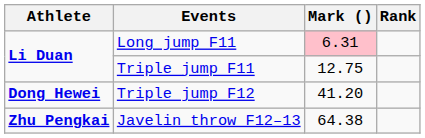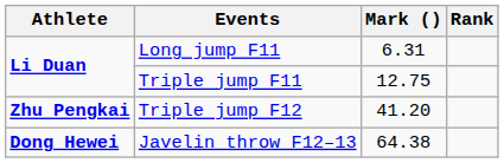 <table class=wikitable  style="text-align: center; font-size:90%">
 <tr>
 <th>Athlete</th>
 <th>Events</th>
 <th>Mark ()</th>
 <th>Rank</th>
 </tr>
 <tr>
 <td align=left rowspan=2><strong><a href='#'>Li Duan</a></strong></td>
 <td align=left><a href='#'>Long jump F11</a></td>
-<td style="background: pink;">6.31</td>
+<td>6.31</td>
 <td></td>
 </tr>
 <tr>
 <td align=left><a href='#'>Triple jump F11</a></td>
 <td>12.75</td>
 <td></td>
 </tr>
 <tr>
-<td align=left><strong><a href='#'>Dong Hewei</a></strong></td>
+<td align=left><strong><a href='#'>Zhu Pengkai</a></strong></td>
 <td align=left><a href='#'>Triple jump F12</a></td>
 <td>41.20</td>
 <td></td>
 </tr>
 <tr>
-<td align=left><strong><a href='#'>Zhu Pengkai</a></strong></td>
+<td align=left><strong><a href='#'>Dong Hewei</a></strong></td>
 <td align=left><a href='#'>Javelin throw F12–13</a></td>
 <td>64.38 </td>
 <td></td>
 </tr>
 </table>
